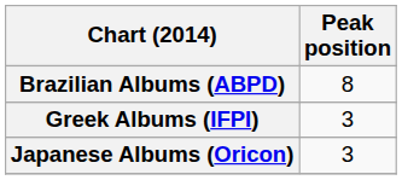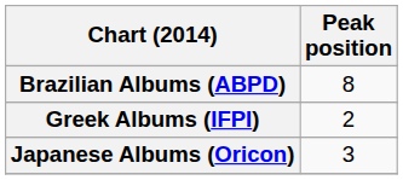 <table class="wikitable sortable plainrowheaders" style="text-align:center;">
 <tr>
 <th scope="col">Chart (2014)</th>
 <th scope="col">Peak<br>position</th>
 </tr>
 <tr>
 </tr>
 <tr>
 </tr>
 <tr>
 </tr>
 <tr>
 </tr>
 <tr>
 <th scope="row">Brazilian Albums (<a href='#'>ABPD</a>)</th>
 <td>8</td>
 </tr>
 <tr>
 </tr>
 <tr>
 </tr>
 <tr>
 </tr>
 <tr>
 </tr>
 <tr>
 </tr>
 <tr>
 </tr>
 <tr>
 </tr>
 <tr>
 </tr>
 <tr>
 <th scope="row">Greek Albums (<a href='#'>IFPI</a>)</th>
-<td>3</td>
+<td>2</td>
 </tr>
 <tr>
 </tr>
 <tr>
 </tr>
 <tr>
 </tr>
 <tr>
 <th scope="row">Japanese Albums (<a href='#'>Oricon</a>)</th>
 <td>3</td>
 </tr>
 <tr>
 </tr>
 <tr>
 </tr>
 <tr>
 </tr>
 <tr>
 </tr>
 <tr>
 </tr>
 <tr>
 </tr>
 <tr>
 </tr>
 <tr>
 </tr>
 <tr>
 </tr>
 <tr>
 </tr>
 <tr>
 </tr>
 <tr>
 </tr>
 </table>
